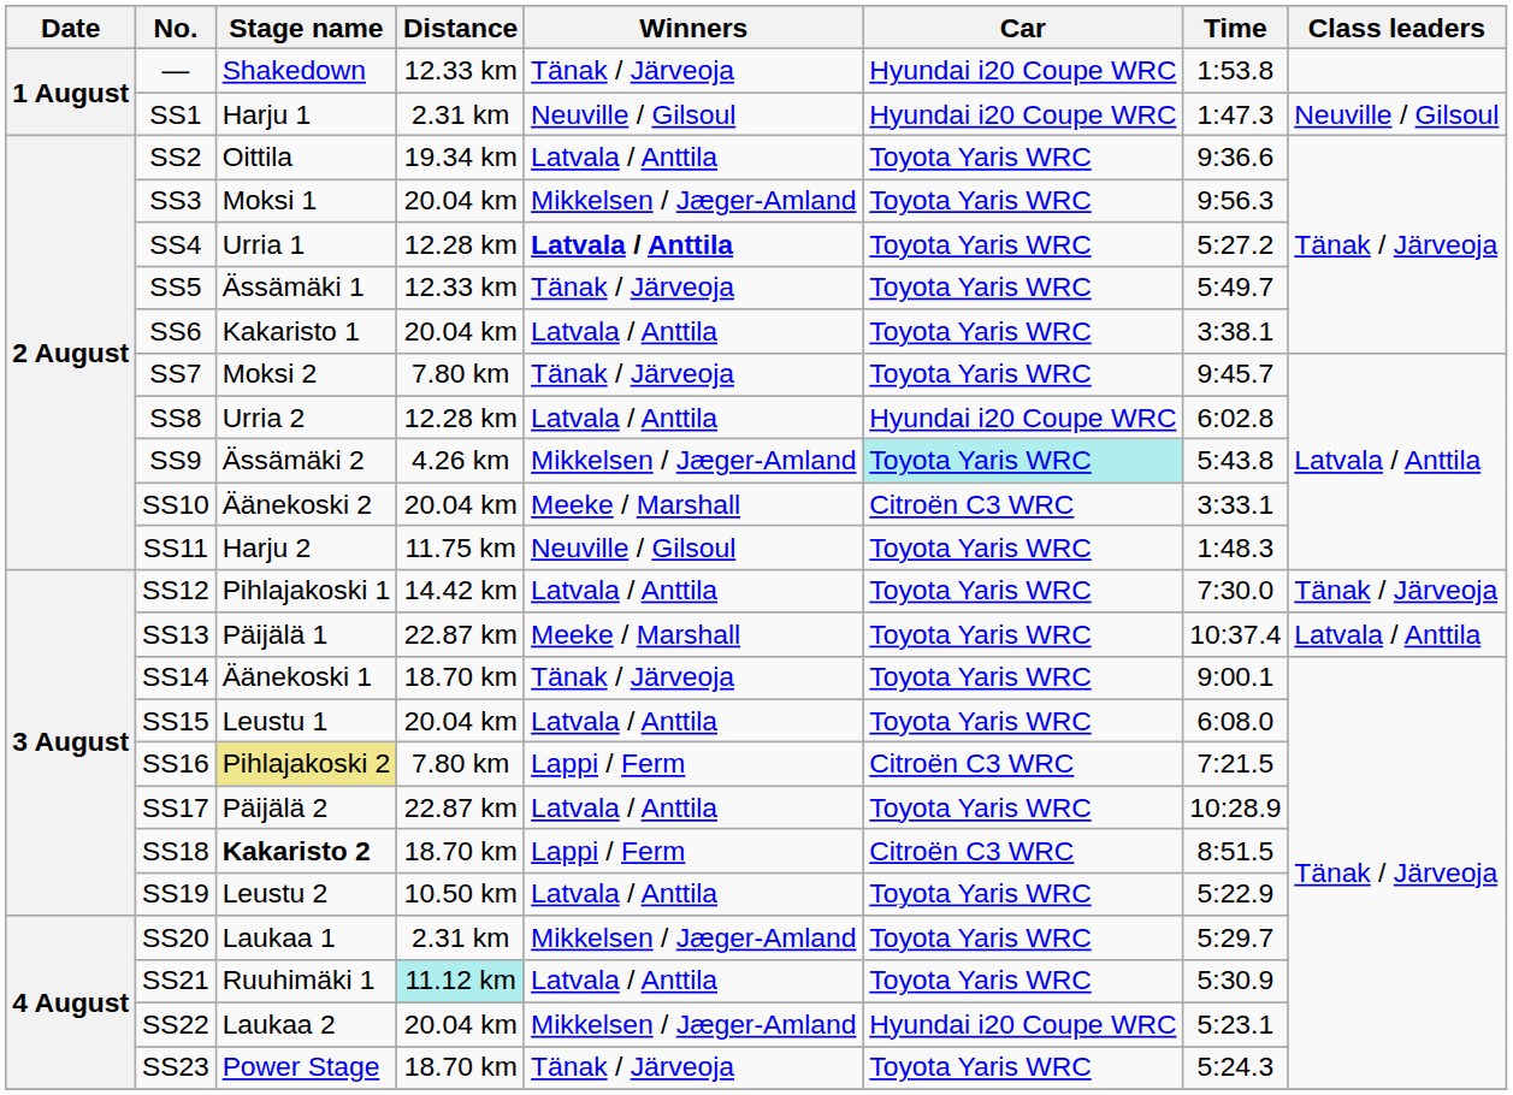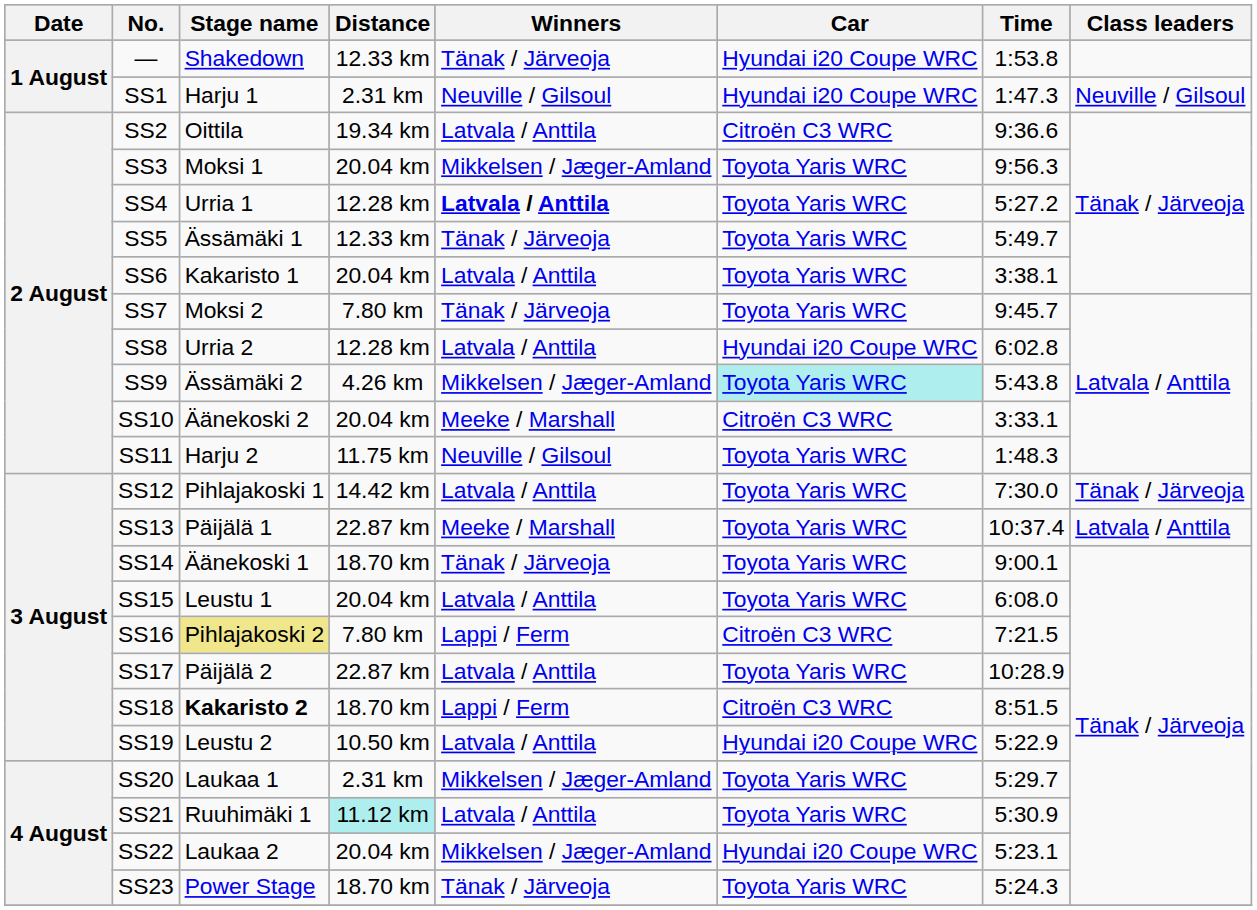 <table class="wikitable" style="font-size: 85%;">
 <tr>
 <th>Date</th>
 <th>No.</th>
 <th>Stage name</th>
 <th>Distance</th>
 <th>Winners</th>
 <th>Car</th>
 <th>Time</th>
 <th>Class leaders</th>
 </tr>
 <tr>
 <th nowrap rowspan="2">1 August</th>
 <td align="center">—</td>
 <td nowrap><a href='#'>Shakedown</a></td>
 <td align="center">12.33 km</td>
 <td><a href='#'>Tänak</a> / <a href='#'>Järveoja</a></td>
 <td nowrap><a href='#'>Hyundai i20 Coupe WRC</a></td>
 <td align="center">1:53.8</td>
 <td></td>
 </tr>
 <tr>
 <td align="center">SS1</td>
 <td>Harju 1</td>
 <td align="center">2.31 km</td>
 <td><a href='#'>Neuville</a> / <a href='#'>Gilsoul</a></td>
 <td nowrap><a href='#'>Hyundai i20 Coupe WRC</a></td>
 <td align="center">1:47.3</td>
 <td nowrap><a href='#'>Neuville</a> / <a href='#'>Gilsoul</a></td>
 </tr>
 <tr>
 <th rowspan="10">2 August</th>
 <td align="center">SS2</td>
 <td>Oittila</td>
 <td align="center">19.34 km</td>
 <td><a href='#'>Latvala</a> / <a href='#'>Anttila</a></td>
-<td><a href='#'>Toyota Yaris WRC</a></td>
+<td><a href='#'>Citroën C3 WRC</a></td>
 <td align="center">9:36.6</td>
 <td rowspan="5" nowrap><a href='#'>Tänak</a> / <a href='#'>Järveoja</a></td>
 </tr>
 <tr>
 <td align="center">SS3</td>
 <td>Moksi 1</td>
 <td align="center">20.04 km</td>
 <td nowrap><a href='#'>Mikkelsen</a> / <a href='#'>Jæger-Amland</a></td>
 <td><a href='#'>Toyota Yaris WRC</a></td>
 <td align="center">9:56.3</td>
 </tr>
 <tr>
 <td align="center">SS4</td>
 <td>Urria 1</td>
 <td align="center">12.28 km</td>
 <td><strong><a href='#'>Latvala</a> / <a href='#'>Anttila</a></strong></td>
 <td><a href='#'>Toyota Yaris WRC</a></td>
 <td align="center">5:27.2</td>
 </tr>
 <tr>
 <td align="center">SS5</td>
 <td>Ässämäki 1</td>
 <td align="center">12.33 km</td>
 <td><a href='#'>Tänak</a> / <a href='#'>Järveoja</a></td>
 <td><a href='#'>Toyota Yaris WRC</a></td>
 <td align="center">5:49.7</td>
 </tr>
 <tr>
 <td align="center">SS6</td>
 <td>Kakaristo 1</td>
 <td align="center">20.04 km</td>
 <td><a href='#'>Latvala</a> / <a href='#'>Anttila</a></td>
 <td><a href='#'>Toyota Yaris WRC</a></td>
 <td align="center">3:38.1</td>
 </tr>
 <tr>
 <td align="center">SS7</td>
 <td>Moksi 2</td>
 <td align="center">7.80 km</td>
 <td><a href='#'>Tänak</a> / <a href='#'>Järveoja</a></td>
 <td><a href='#'>Toyota Yaris WRC</a></td>
 <td align="center">9:45.7</td>
 <td nowrap rowspan="5"><a href='#'>Latvala</a> / <a href='#'>Anttila</a></td>
 </tr>
 <tr>
 <td align="center">SS8</td>
 <td>Urria 2</td>
 <td align="center">12.28 km</td>
 <td><a href='#'>Latvala</a> / <a href='#'>Anttila</a></td>
 <td><a href='#'>Hyundai i20 Coupe WRC</a></td>
 <td align="center">6:02.8</td>
 </tr>
 <tr>
 <td align="center">SS9</td>
 <td>Ässämäki 2</td>
 <td align="center">4.26 km</td>
 <td nowrap><a href='#'>Mikkelsen</a> / <a href='#'>Jæger-Amland</a></td>
 <td style="background: paleturquoise;"><a href='#'>Toyota Yaris WRC</a></td>
 <td align="center">5:43.8</td>
 </tr>
 <tr>
 <td align="center">SS10</td>
 <td>Äänekoski 2</td>
 <td align="center">20.04 km</td>
 <td><a href='#'>Meeke</a> / <a href='#'>Marshall</a></td>
 <td><a href='#'>Citroën C3 WRC</a></td>
 <td align="center">3:33.1</td>
 </tr>
 <tr>
 <td align="center">SS11</td>
 <td>Harju 2</td>
 <td align="center">11.75 km</td>
 <td><a href='#'>Neuville</a> / <a href='#'>Gilsoul</a></td>
 <td><a href='#'>Toyota Yaris WRC</a></td>
 <td align="center">1:48.3</td>
 </tr>
 <tr>
 <th rowspan="8">3 August</th>
 <td align="center">SS12</td>
 <td>Pihlajakoski 1</td>
 <td align="center">14.42 km</td>
 <td><a href='#'>Latvala</a> / <a href='#'>Anttila</a></td>
 <td><a href='#'>Toyota Yaris WRC</a></td>
 <td align="center">7:30.0</td>
 <td><a href='#'>Tänak</a> / <a href='#'>Järveoja</a></td>
 </tr>
 <tr>
 <td align="center">SS13</td>
 <td>Päijälä 1</td>
 <td align="center">22.87 km</td>
 <td><a href='#'>Meeke</a> / <a href='#'>Marshall</a></td>
 <td><a href='#'>Toyota Yaris WRC</a></td>
 <td align="center">10:37.4</td>
 <td><a href='#'>Latvala</a> / <a href='#'>Anttila</a></td>
 </tr>
 <tr>
 <td align="center">SS14</td>
 <td>Äänekoski 1</td>
 <td align="center">18.70 km</td>
 <td><a href='#'>Tänak</a> / <a href='#'>Järveoja</a></td>
 <td><a href='#'>Toyota Yaris WRC</a></td>
 <td align="center">9:00.1</td>
 <td rowspan="10"><a href='#'>Tänak</a> / <a href='#'>Järveoja</a></td>
 </tr>
 <tr>
 <td align="center">SS15</td>
 <td>Leustu 1</td>
 <td align="center">20.04 km</td>
 <td><a href='#'>Latvala</a> / <a href='#'>Anttila</a></td>
 <td><a href='#'>Toyota Yaris WRC</a></td>
 <td align="center">6:08.0</td>
 </tr>
 <tr>
 <td align="center">SS16</td>
 <td style="background: khaki;">Pihlajakoski 2</td>
 <td align="center">7.80 km</td>
 <td><a href='#'>Lappi</a> / <a href='#'>Ferm</a></td>
 <td><a href='#'>Citroën C3 WRC</a></td>
 <td align="center">7:21.5</td>
 </tr>
 <tr>
 <td align="center">SS17</td>
 <td>Päijälä 2</td>
 <td align="center">22.87 km</td>
 <td><a href='#'>Latvala</a> / <a href='#'>Anttila</a></td>
 <td><a href='#'>Toyota Yaris WRC</a></td>
 <td align="center">10:28.9</td>
 </tr>
 <tr>
 <td align="center">SS18</td>
 <td><strong>Kakaristo 2</strong></td>
 <td align="center">18.70 km</td>
 <td><a href='#'>Lappi</a> / <a href='#'>Ferm</a></td>
 <td><a href='#'>Citroën C3 WRC</a></td>
 <td align="center">8:51.5</td>
 </tr>
 <tr>
 <td align="center">SS19</td>
 <td>Leustu 2</td>
 <td align="center">10.50 km</td>
 <td><a href='#'>Latvala</a> / <a href='#'>Anttila</a></td>
-<td><a href='#'>Toyota Yaris WRC</a></td>
+<td><a href='#'>Hyundai i20 Coupe WRC</a></td>
 <td align="center">5:22.9</td>
 </tr>
 <tr>
 <th rowspan="4">4 August</th>
 <td align="center">SS20</td>
 <td>Laukaa 1</td>
 <td align="center">2.31 km</td>
 <td nowrap><a href='#'>Mikkelsen</a> / <a href='#'>Jæger-Amland</a></td>
 <td><a href='#'>Toyota Yaris WRC</a></td>
 <td align="center">5:29.7</td>
 </tr>
 <tr>
 <td align="center">SS21</td>
 <td>Ruuhimäki 1</td>
 <td align="center" style="background: paleturquoise;">11.12 km</td>
 <td><a href='#'>Latvala</a> / <a href='#'>Anttila</a></td>
 <td><a href='#'>Toyota Yaris WRC</a></td>
 <td align="center">5:30.9</td>
 </tr>
 <tr>
 <td align="center">SS22</td>
 <td>Laukaa 2</td>
 <td align="center">20.04 km</td>
 <td><a href='#'>Mikkelsen</a> / <a href='#'>Jæger-Amland</a></td>
 <td><a href='#'>Hyundai i20 Coupe WRC</a></td>
 <td align="center">5:23.1</td>
 </tr>
 <tr>
 <td align="center">SS23</td>
 <td nowrap><a href='#'>Power Stage</a></td>
 <td align="center">18.70 km</td>
 <td><a href='#'>Tänak</a> / <a href='#'>Järveoja</a></td>
 <td><a href='#'>Toyota Yaris WRC</a></td>
 <td align="center">5:24.3</td>
 </tr>
 <tr>
 </tr>
 </table>
